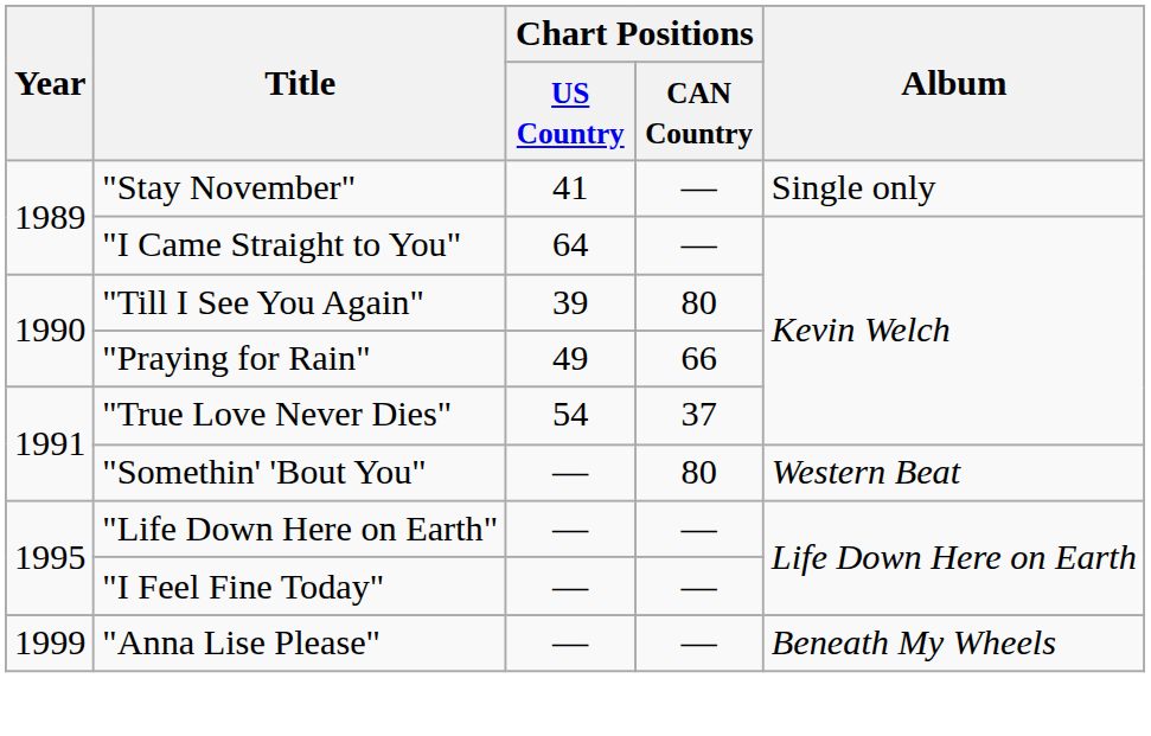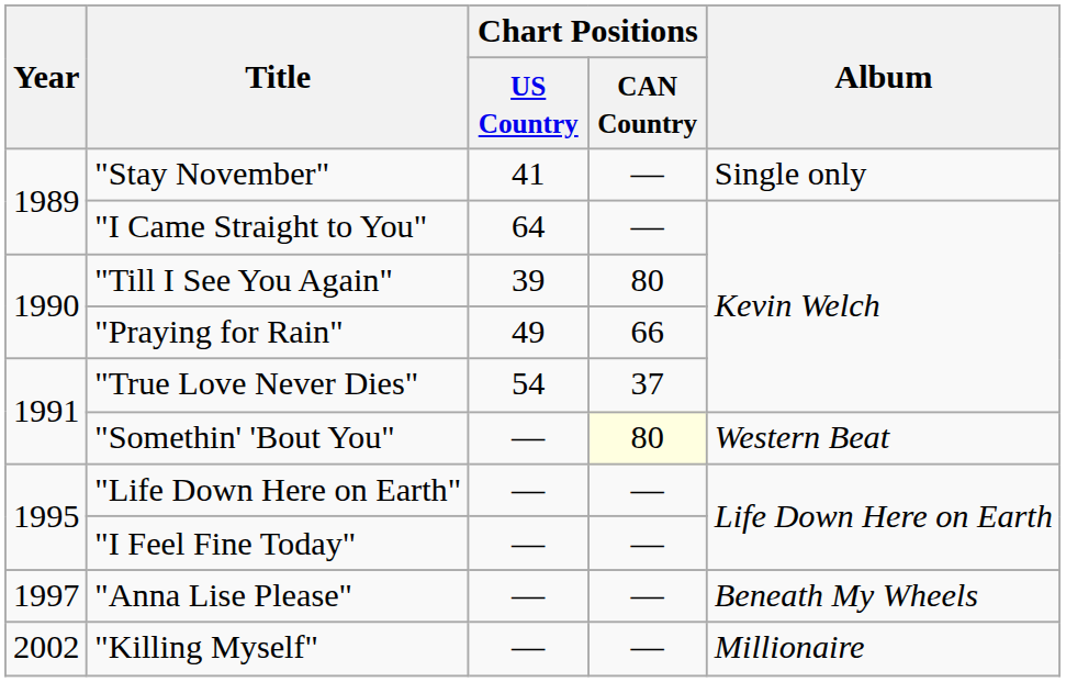 <table class="wikitable">
 <tr>
 <th rowspan="2">Year</th>
 <th rowspan="2">Title</th>
 <th colspan="2">Chart Positions</th>
 <th rowspan="2">Album</th>
 </tr>
 <tr>
 <th width="50"><small><a href='#'>US Country</a></small></th>
 <th width="50"><small>CAN Country</small></th>
 </tr>
 <tr>
 <td rowspan="2">1989</td>
 <td>"Stay November"</td>
 <td align="center">41</td>
 <td align="center">—</td>
 <td>Single only</td>
 </tr>
 <tr>
 <td>"I Came Straight to You"</td>
 <td align="center">64</td>
 <td align="center">—</td>
 <td rowspan="4"><em>Kevin Welch</em></td>
 </tr>
 <tr>
 <td rowspan="2">1990</td>
 <td>"Till I See You Again"</td>
 <td align="center">39</td>
 <td align="center">80</td>
 </tr>
 <tr>
 <td>"Praying for Rain"</td>
 <td align="center">49</td>
 <td align="center">66</td>
 </tr>
 <tr>
 <td rowspan="2">1991</td>
 <td>"True Love Never Dies"</td>
 <td align="center">54</td>
 <td align="center">37</td>
 </tr>
 <tr>
 <td>"Somethin' 'Bout You"</td>
 <td align="center">—</td>
-<td align="center">80</td>
+<td align="center" style="background: lightyellow;">80</td>
 <td><em>Western Beat</em></td>
 </tr>
 <tr>
 <td rowspan="2">1995</td>
 <td>"Life Down Here on Earth"</td>
 <td align="center">—</td>
 <td align="center">—</td>
 <td rowspan="2"><em>Life Down Here on Earth</em></td>
 </tr>
 <tr>
 <td>"I Feel Fine Today"</td>
 <td align="center">—</td>
 <td align="center">—</td>
 </tr>
 <tr>
-<td>1999</td>
+<td>1997</td>
 <td>"Anna Lise Please"</td>
 <td align="center">—</td>
 <td align="center">—</td>
 <td><em>Beneath My Wheels</em></td>
 </tr>
+<tr>
+<td>2002</td>
+<td>"Killing Myself"</td>
+<td align="center">—</td>
+<td align="center">—</td>
+<td><em>Millionaire</em></td>
+</tr>
 </table>
